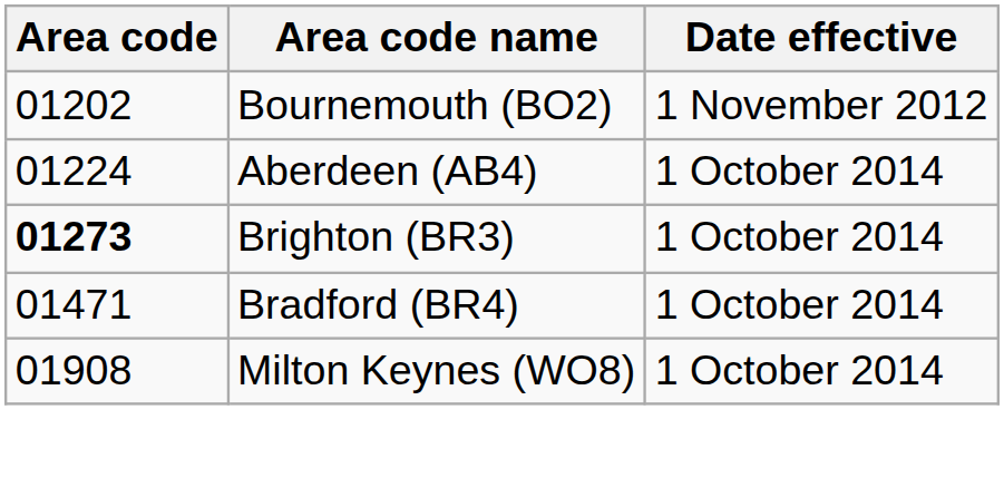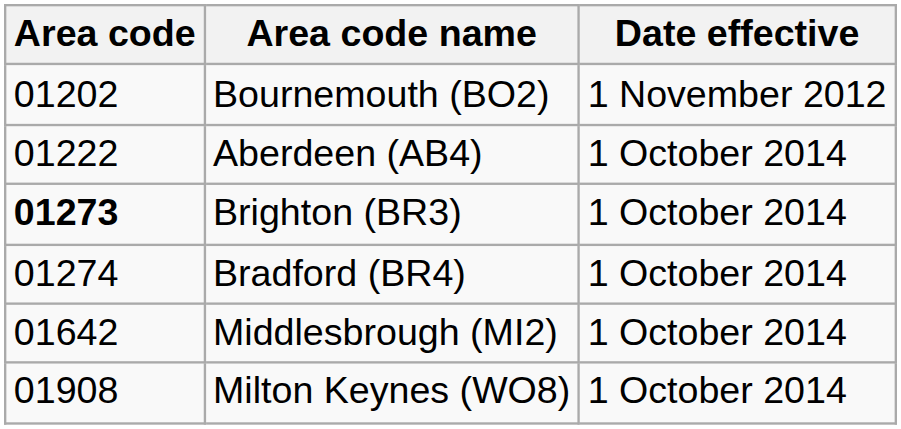 <table class="wikitable">
 <tr>
 <th scope="col">Area code</th>
 <th scope="col">Area code name</th>
 <th scope="col">Date effective</th>
 </tr>
 <tr>
 <td>01202</td>
 <td>Bournemouth (BO2)</td>
 <td>1 November 2012</td>
 </tr>
 <tr>
-<td>01224</td>
+<td>01222</td>
 <td>Aberdeen (AB4)</td>
 <td>1 October 2014</td>
 </tr>
 <tr>
 <td><strong>01273</strong></td>
 <td>Brighton (BR3)</td>
 <td>1 October 2014</td>
 </tr>
 <tr>
-<td>01471</td>
+<td>01274</td>
 <td>Bradford (BR4)</td>
+<td>1 October 2014</td>
+</tr>
+<tr>
+<td>01642</td>
+<td>Middlesbrough (MI2)</td>
 <td>1 October 2014</td>
 </tr>
 <tr>
 <td>01908</td>
 <td>Milton Keynes (WO8)</td>
 <td>1 October 2014</td>
 </tr>
 </table>
